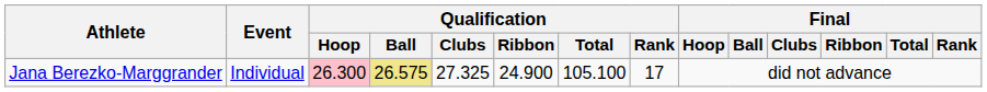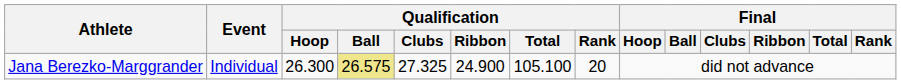 <table class=wikitable style="font-size:90%">
 <tr>
 <th rowspan=2>Athlete</th>
 <th rowspan=2>Event</th>
 <th colspan=6>Qualification</th>
 <th colspan=6>Final</th>
 </tr>
 <tr style="font-size:95%">
 <th>Hoop</th>
 <th>Ball</th>
 <th>Clubs</th>
 <th>Ribbon</th>
 <th>Total</th>
 <th>Rank</th>
 <th>Hoop</th>
 <th>Ball</th>
 <th>Clubs</th>
 <th>Ribbon</th>
 <th>Total</th>
 <th>Rank</th>
 </tr>
 <tr align=center>
 <td align=left><a href='#'>Jana Berezko-Marggrander</a></td>
 <td align=left><a href='#'>Individual</a></td>
-<td style="background: pink;">26.300</td>
+<td>26.300</td>
 <td style="background: khaki;">26.575</td>
 <td>27.325</td>
 <td>24.900</td>
 <td>105.100</td>
-<td>17</td>
+<td>20</td>
 <td colspan=6>did not advance</td>
 </tr>
 </table>
